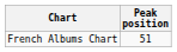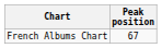 <table class="wikitable">
 <tr>
 <th>Chart</th>
 <th>Peak<br>position</th>
 </tr>
 <tr>
 <td>French Albums Chart</td>
-<td align="center">51</td>
+<td align="center">67</td>
 </tr>
 </table>
